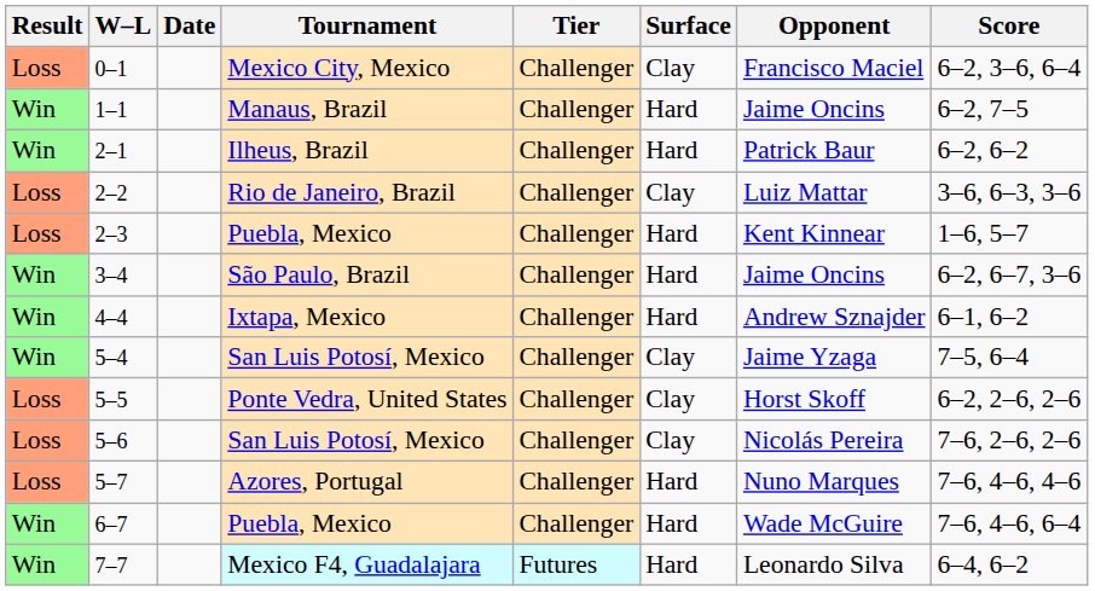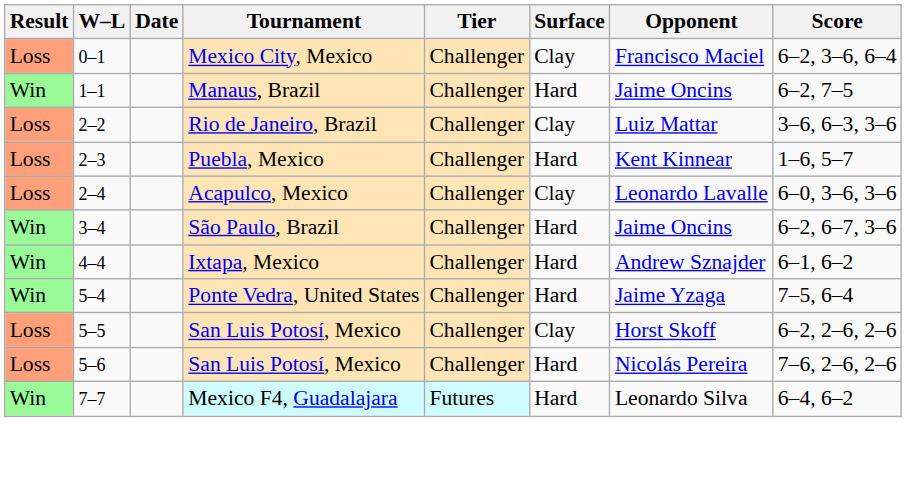 <table class="sortable wikitable">
 <tr>
 <th>Result</th>
 <th class="unsortable">W–L</th>
 <th>Date</th>
 <th>Tournament</th>
 <th>Tier</th>
 <th>Surface</th>
 <th>Opponent</th>
 <th class="unsortable">Score</th>
 </tr>
 <tr>
 <td style="background:#ffa07a;">Loss</td>
 <td><small>0–1</small></td>
 <td></td>
 <td style="background:moccasin;"><a href='#'>Mexico City</a>, Mexico</td>
 <td style="background:moccasin;">Challenger</td>
 <td>Clay</td>
 <td> <a href='#'>Francisco Maciel</a></td>
 <td>6–2, 3–6, 6–4</td>
 </tr>
 <tr>
 <td style="background:#98fb98;">Win</td>
 <td><small>1–1</small></td>
 <td></td>
 <td style="background:moccasin;"><a href='#'>Manaus</a>, Brazil</td>
 <td style="background:moccasin;">Challenger</td>
 <td>Hard</td>
 <td> <a href='#'>Jaime Oncins</a></td>
 <td>6–2, 7–5</td>
 </tr>
 <tr>
-<td style="background:#98fb98;">Win</td>
-<td><small>2–1</small></td>
-<td></td>
-<td style="background:moccasin;"><a href='#'>Ilheus</a>, Brazil</td>
-<td style="background:moccasin;">Challenger</td>
-<td>Hard</td>
-<td> <a href='#'>Patrick Baur</a></td>
-<td>6–2, 6–2</td>
-</tr>
-<tr>
 <td style="background:#ffa07a;">Loss</td>
 <td><small>2–2</small></td>
 <td></td>
 <td style="background:moccasin;"><a href='#'>Rio de Janeiro</a>, Brazil</td>
 <td style="background:moccasin;">Challenger</td>
 <td>Clay</td>
 <td> <a href='#'>Luiz Mattar</a></td>
 <td>3–6, 6–3, 3–6</td>
 </tr>
 <tr>
 <td style="background:#ffa07a;">Loss</td>
 <td><small>2–3</small></td>
 <td></td>
 <td style="background:moccasin;"><a href='#'>Puebla</a>, Mexico</td>
 <td style="background:moccasin;">Challenger</td>
 <td>Hard</td>
 <td> <a href='#'>Kent Kinnear</a></td>
 <td>1–6, 5–7</td>
+</tr>
+<tr>
+<td style="background:#ffa07a;">Loss</td>
+<td><small>2–4</small></td>
+<td></td>
+<td style="background:moccasin;"><a href='#'>Acapulco</a>, Mexico</td>
+<td style="background:moccasin;">Challenger</td>
+<td>Clay</td>
+<td> <a href='#'>Leonardo Lavalle</a></td>
+<td>6–0, 3–6, 3–6</td>
 </tr>
 <tr>
 <td style="background:#98fb98;">Win</td>
 <td><small>3–4</small></td>
 <td></td>
 <td style="background:moccasin;"><a href='#'>São Paulo</a>, Brazil</td>
 <td style="background:moccasin;">Challenger</td>
 <td>Hard</td>
 <td> <a href='#'>Jaime Oncins</a></td>
 <td>6–2, 6–7, 3–6</td>
 </tr>
 <tr>
 <td style="background:#98fb98;">Win</td>
 <td><small>4–4</small></td>
 <td></td>
 <td style="background:moccasin;"><a href='#'>Ixtapa</a>, Mexico</td>
 <td style="background:moccasin;">Challenger</td>
 <td>Hard</td>
 <td> <a href='#'>Andrew Sznajder</a></td>
 <td>6–1, 6–2</td>
 </tr>
 <tr>
 <td style="background:#98fb98;">Win</td>
 <td><small>5–4</small></td>
 <td></td>
-<td style="background:moccasin;"><a href='#'>San Luis Potosí</a>, Mexico</td>
+<td style="background:moccasin;"><a href='#'>Ponte Vedra</a>, United States</td>
 <td style="background:moccasin;">Challenger</td>
-<td>Clay</td>
+<td>Hard</td>
 <td> <a href='#'>Jaime Yzaga</a></td>
 <td>7–5, 6–4</td>
 </tr>
 <tr>
 <td style="background:#ffa07a;">Loss</td>
 <td><small>5–5</small></td>
 <td></td>
-<td style="background:moccasin;"><a href='#'>Ponte Vedra</a>, United States</td>
+<td style="background:moccasin;"><a href='#'>San Luis Potosí</a>, Mexico</td>
 <td style="background:moccasin;">Challenger</td>
 <td>Clay</td>
 <td> <a href='#'>Horst Skoff</a></td>
 <td>6–2, 2–6, 2–6</td>
 </tr>
 <tr>
 <td style="background:#ffa07a;">Loss</td>
 <td><small>5–6</small></td>
 <td></td>
 <td style="background:moccasin;"><a href='#'>San Luis Potosí</a>, Mexico</td>
 <td style="background:moccasin;">Challenger</td>
-<td>Clay</td>
+<td>Hard</td>
 <td> <a href='#'>Nicolás Pereira</a></td>
 <td>7–6, 2–6, 2–6</td>
-</tr>
-<tr>
-<td style="background:#ffa07a;">Loss</td>
-<td><small>5–7</small></td>
-<td></td>
-<td style="background:moccasin;"><a href='#'>Azores</a>, Portugal</td>
-<td style="background:moccasin;">Challenger</td>
-<td>Hard</td>
-<td> <a href='#'>Nuno Marques</a></td>
-<td>7–6, 4–6, 4–6</td>
-</tr>
-<tr>
-<td style="background:#98fb98;">Win</td>
-<td><small>6–7</small></td>
-<td></td>
-<td style="background:moccasin;"><a href='#'>Puebla</a>, Mexico</td>
-<td style="background:moccasin;">Challenger</td>
-<td>Hard</td>
-<td> <a href='#'>Wade McGuire</a></td>
-<td>7–6, 4–6, 6–4</td>
 </tr>
 <tr>
 <td style="background:#98fb98;">Win</td>
 <td><small>7–7</small></td>
 <td></td>
 <td style="background:#cffcff;">Mexico F4, <a href='#'>Guadalajara</a></td>
 <td style="background:#cffcff;">Futures</td>
 <td>Hard</td>
 <td> Leonardo Silva</td>
 <td>6–4, 6–2</td>
 </tr>
 </table>
